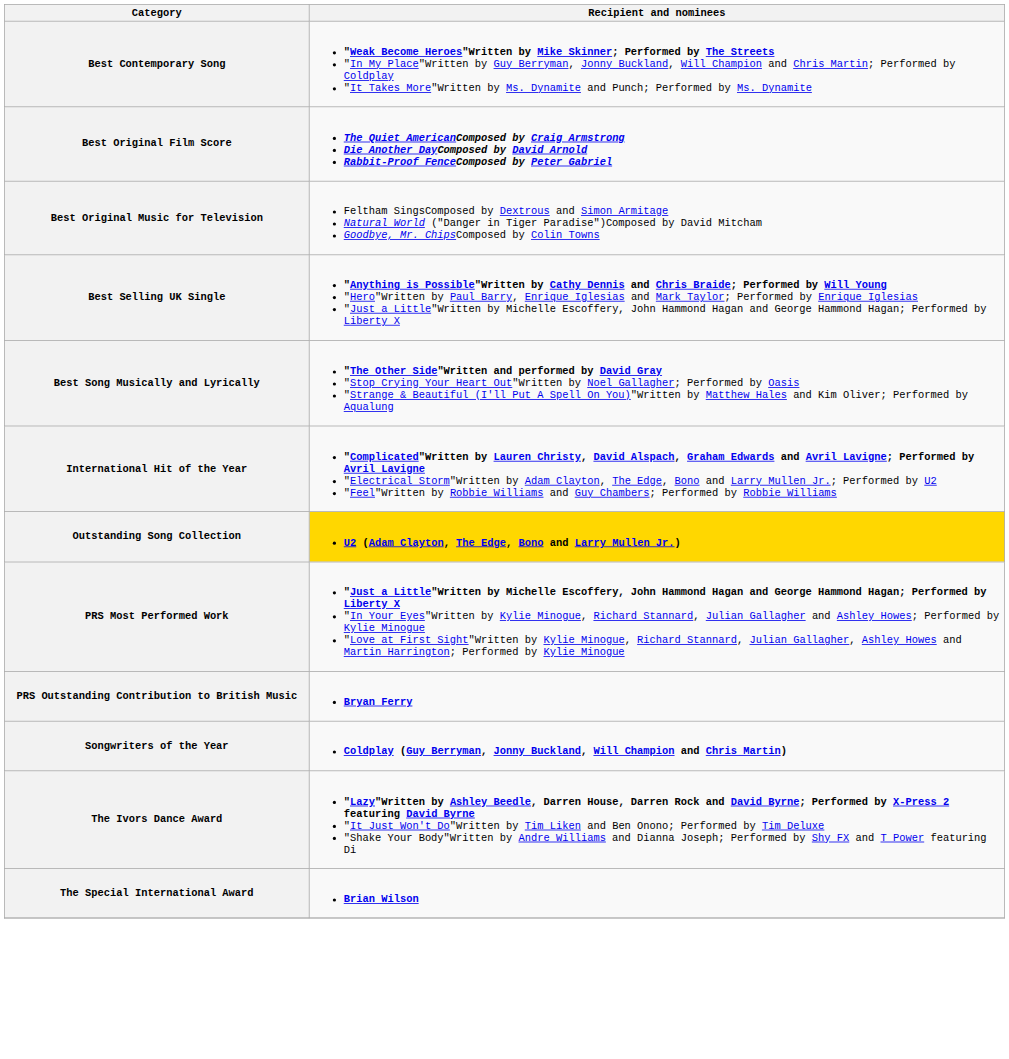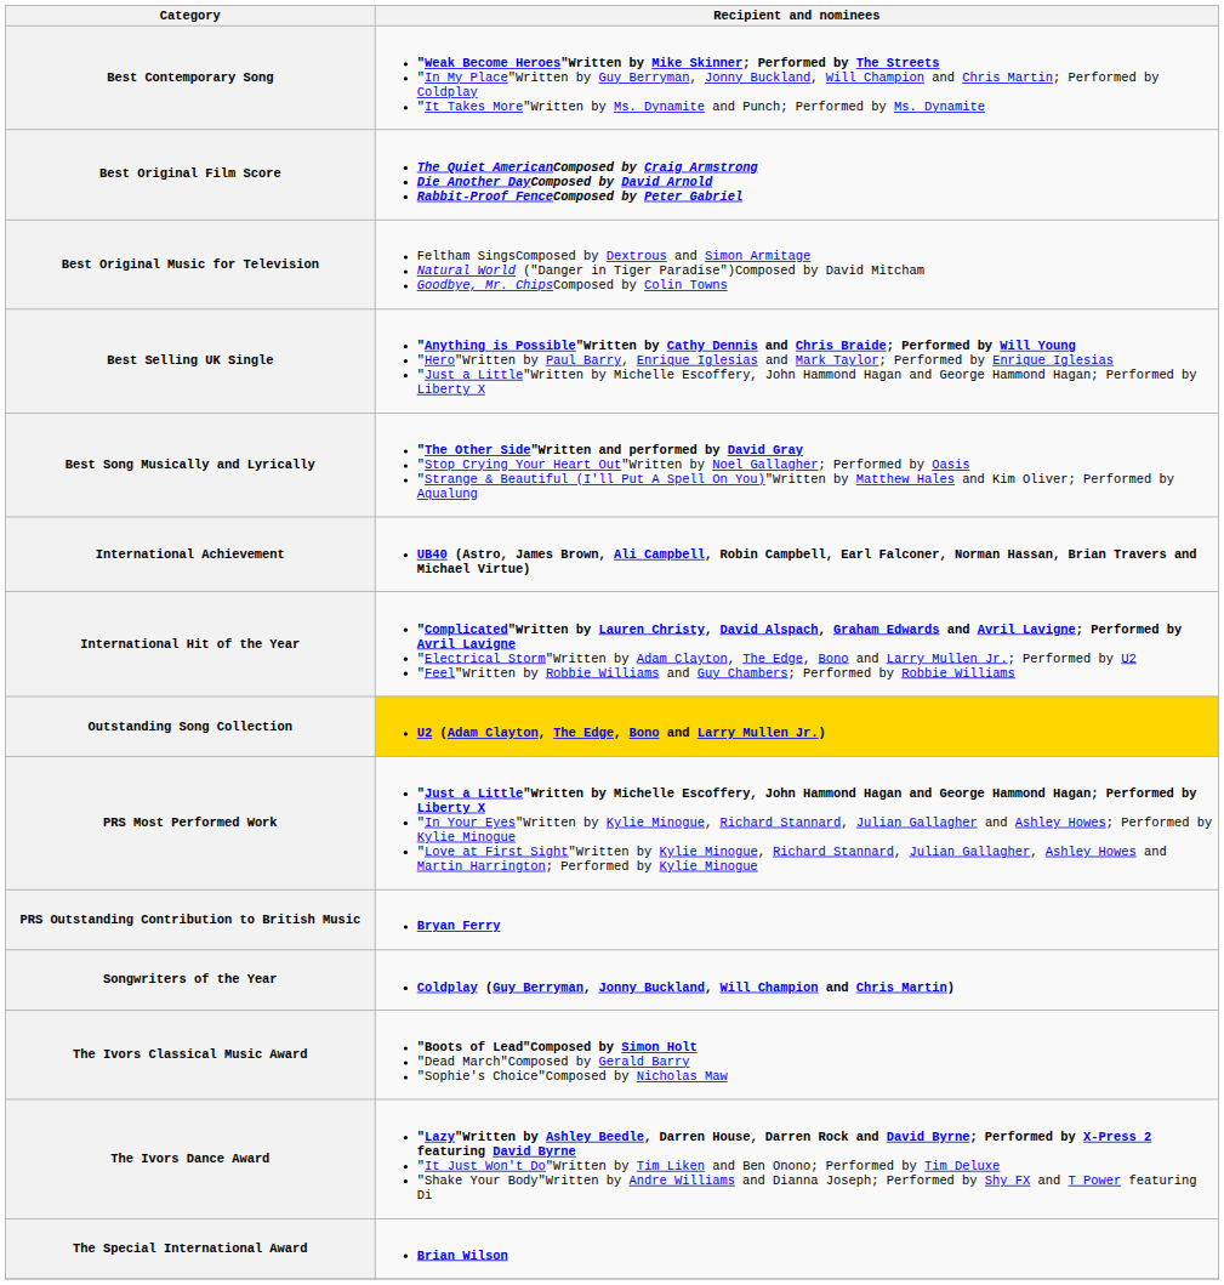 <table class="wikitable">
 <tr>
 <th width="25%">Category</th>
 <th width="57%">Recipient and nominees</th>
 </tr>
 <tr>
 <th scope="row">Best Contemporary Song</th>
 <td><br><ul><li><strong>"<a href='#'>Weak Become Heroes</a>"Written by <a href='#'>Mike Skinner</a>; Performed by <a href='#'>The Streets</a></strong></li><li>"<a href='#'>In My Place</a>"Written by <a href='#'>Guy Berryman</a>, <a href='#'>Jonny Buckland</a>, <a href='#'>Will Champion</a> and <a href='#'>Chris Martin</a>; Performed by <a href='#'>Coldplay</a></li><li>"<a href='#'>It Takes More</a>"Written by <a href='#'>Ms. Dynamite</a> and Punch; Performed by <a href='#'>Ms. Dynamite</a></li></ul></td>
 </tr>
 <tr>
 <th scope="row">Best Original Film Score</th>
 <td><br><ul><li><strong><em><a href='#'>The Quiet American</a><em>Composed by <a href='#'>Craig Armstrong</a><strong></li><li></em><a href='#'>Die Another Day</a><em>Composed by <a href='#'>David Arnold</a></li><li></em><a href='#'>Rabbit-Proof Fence</a><em>Composed by <a href='#'>Peter Gabriel</a></li></ul></td>
 </tr>
 <tr>
 <th scope="row">Best Original Music for Television</th>
 <td><br><ul><li></em></strong>Feltham Sings</em>Composed by <a href='#'>Dextrous</a> and <a href='#'>Simon Armitage</a></strong></li><li><em><a href='#'>Natural World</a></em> ("Danger in Tiger Paradise")Composed by David Mitcham</li><li><em><a href='#'>Goodbye, Mr. Chips</a></em>Composed by <a href='#'>Colin Towns</a></li></ul></td>
 </tr>
 <tr>
 <th scope="row">Best Selling UK Single</th>
 <td><br><ul><li><strong>"<a href='#'>Anything is Possible</a>"Written by <a href='#'>Cathy Dennis</a> and <a href='#'>Chris Braide</a>; Performed by <a href='#'>Will Young</a></strong></li><li>"<a href='#'>Hero</a>"Written by <a href='#'>Paul Barry</a>, <a href='#'>Enrique Iglesias</a> and <a href='#'>Mark Taylor</a>; Performed by <a href='#'>Enrique Iglesias</a></li><li>"<a href='#'>Just a Little</a>"Written by Michelle Escoffery, John Hammond Hagan and George Hammond Hagan; Performed by <a href='#'>Liberty X</a></li></ul></td>
 </tr>
 <tr>
 <th scope="row">Best Song Musically and Lyrically</th>
 <td><br><ul><li><strong>"<a href='#'>The Other Side</a>"Written and performed by <a href='#'>David Gray</a></strong></li><li>"<a href='#'>Stop Crying Your Heart Out</a>"Written by <a href='#'>Noel Gallagher</a>; Performed by <a href='#'>Oasis</a></li><li>"<a href='#'>Strange & Beautiful (I'll Put A Spell On You)</a>"Written by <a href='#'>Matthew Hales</a> and Kim Oliver; Performed by <a href='#'>Aqualung</a></li></ul></td>
 </tr>
 <tr>
+<th scope="row">International Achievement</th>
+<td><br><ul><li><strong><a href='#'>UB40</a> (Astro, James Brown, <a href='#'>Ali Campbell</a>, Robin Campbell, Earl Falconer, Norman Hassan, Brian Travers and Michael Virtue)</strong></li></ul></td>
+</tr>
+<tr>
 <th scope="row">International Hit of the Year</th>
 <td><br><ul><li><strong>"<a href='#'>Complicated</a>"Written by <a href='#'>Lauren Christy</a>, <a href='#'>David Alspach</a>, <a href='#'>Graham Edwards</a> and <a href='#'>Avril Lavigne</a>; Performed by <a href='#'>Avril Lavigne</a></strong></li><li>"<a href='#'>Electrical Storm</a>"Written by <a href='#'>Adam Clayton</a>, <a href='#'>The Edge</a>, <a href='#'>Bono</a> and <a href='#'>Larry Mullen Jr.</a>; Performed by <a href='#'>U2</a></li><li>"<a href='#'>Feel</a>"Written by <a href='#'>Robbie Williams</a> and <a href='#'>Guy Chambers</a>; Performed by <a href='#'>Robbie Williams</a></li></ul></td>
 </tr>
 <tr>
 <th scope="row">Outstanding Song Collection</th>
 <td style="background: gold;"><br><ul><li><strong><a href='#'>U2</a> (<a href='#'>Adam Clayton</a>, <a href='#'>The Edge</a>, <a href='#'>Bono</a> and <a href='#'>Larry Mullen Jr.</a>)</strong></li></ul></td>
 </tr>
 <tr>
 <th scope="row">PRS Most Performed Work</th>
 <td><br><ul><li><strong>"<a href='#'>Just a Little</a>"Written by Michelle Escoffery, John Hammond Hagan and George Hammond Hagan; Performed by <a href='#'>Liberty X</a></strong></li><li>"<a href='#'>In Your Eyes</a>"Written by <a href='#'>Kylie Minogue</a>, <a href='#'>Richard Stannard</a>, <a href='#'>Julian Gallagher</a> and <a href='#'>Ashley Howes</a>; Performed by <a href='#'>Kylie Minogue</a></li><li>"<a href='#'>Love at First Sight</a>"Written by <a href='#'>Kylie Minogue</a>, <a href='#'>Richard Stannard</a>, <a href='#'>Julian Gallagher</a>, <a href='#'>Ashley Howes</a> and <a href='#'>Martin Harrington</a>; Performed by <a href='#'>Kylie Minogue</a></li></ul></td>
 </tr>
 <tr>
 <th scope="row">PRS Outstanding Contribution to British Music</th>
 <td><br><ul><li><strong><a href='#'>Bryan Ferry</a></strong></li></ul></td>
 </tr>
 <tr>
 <th scope="row">Songwriters of the Year</th>
 <td><br><ul><li><strong><a href='#'>Coldplay</a> (<a href='#'>Guy Berryman</a>, <a href='#'>Jonny Buckland</a>, <a href='#'>Will Champion</a> and <a href='#'>Chris Martin</a>)</strong></li></ul></td>
 </tr>
 <tr>
+<th scope="row">The Ivors Classical Music Award</th>
+<td><br><ul><li><strong>"Boots of Lead"Composed by <a href='#'>Simon Holt</a></strong></li><li>"Dead March"Composed by <a href='#'>Gerald Barry</a></li><li>"Sophie's Choice"Composed by <a href='#'>Nicholas Maw</a></li></ul></td>
+</tr>
+<tr>
 <th scope="row">The Ivors Dance Award</th>
 <td><br><ul><li><strong>"<a href='#'>Lazy</a>"Written by <a href='#'>Ashley Beedle</a>, Darren House, Darren Rock and <a href='#'>David Byrne</a>; Performed by <a href='#'>X-Press 2</a> featuring <a href='#'>David Byrne</a></strong></li><li>"<a href='#'>It Just Won't Do</a>"Written by <a href='#'>Tim Liken</a> and Ben Onono; Performed by <a href='#'>Tim Deluxe</a></li><li>"Shake Your Body"Written by <a href='#'>Andre Williams</a> and Dianna Joseph; Performed by <a href='#'>Shy FX</a> and <a href='#'>T Power</a> featuring Di</li></ul></td>
 </tr>
 <tr>
 <th scope="row">The Special International Award</th>
 <td><br><ul><li><strong><a href='#'>Brian Wilson</a></strong></li></ul></td>
 </tr>
 <tr>
 </tr>
 </table>
